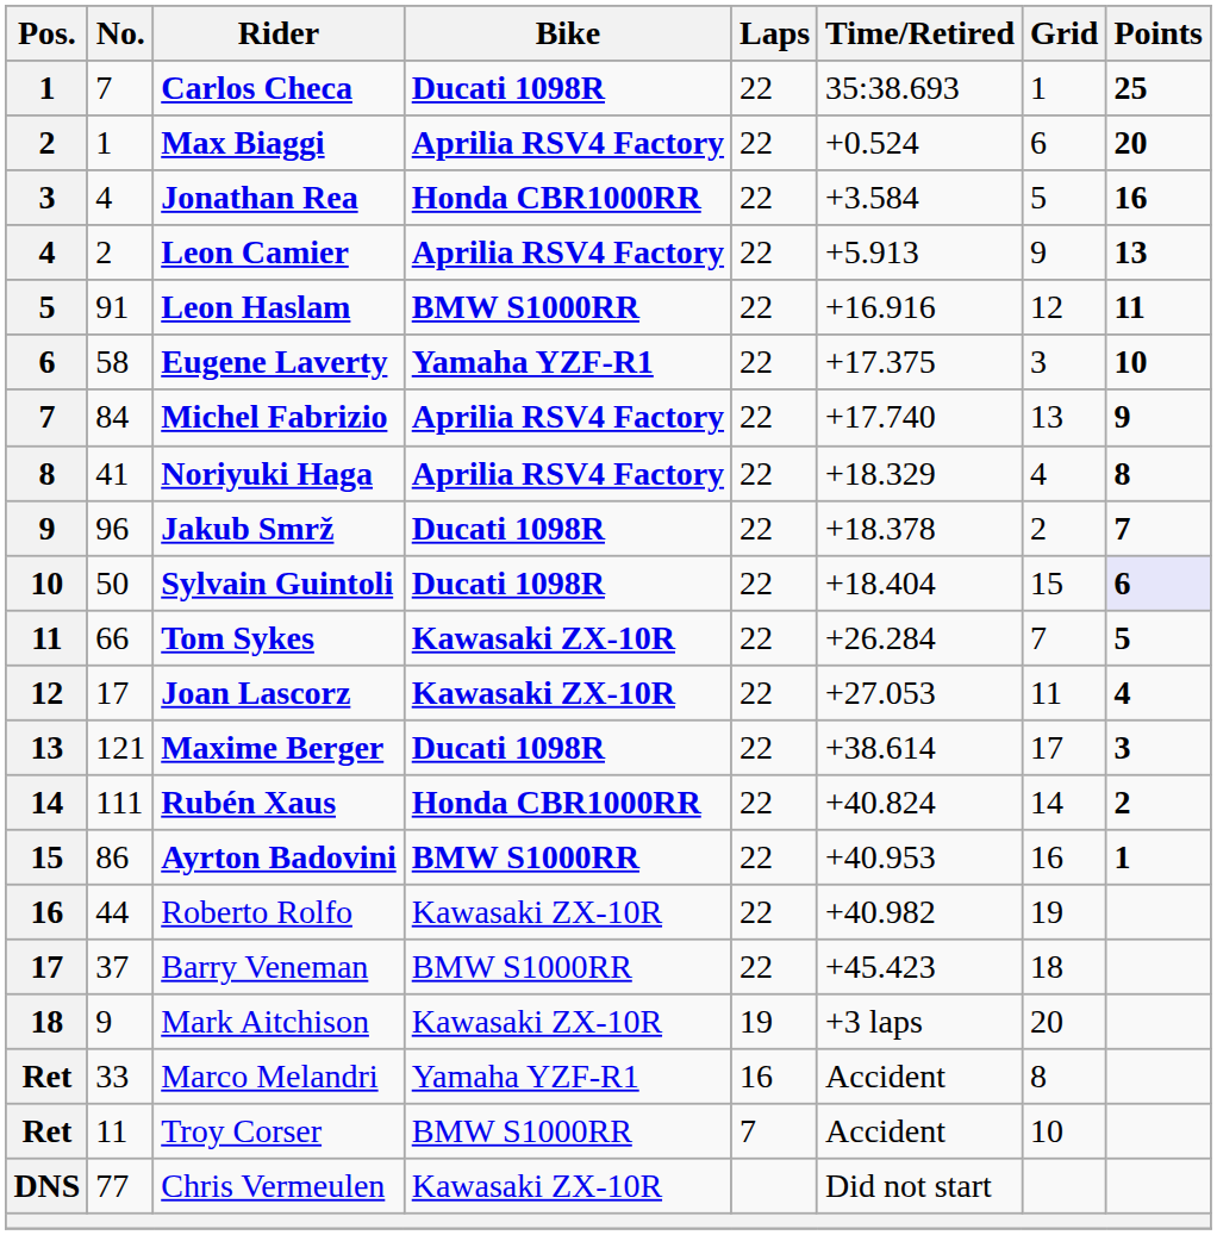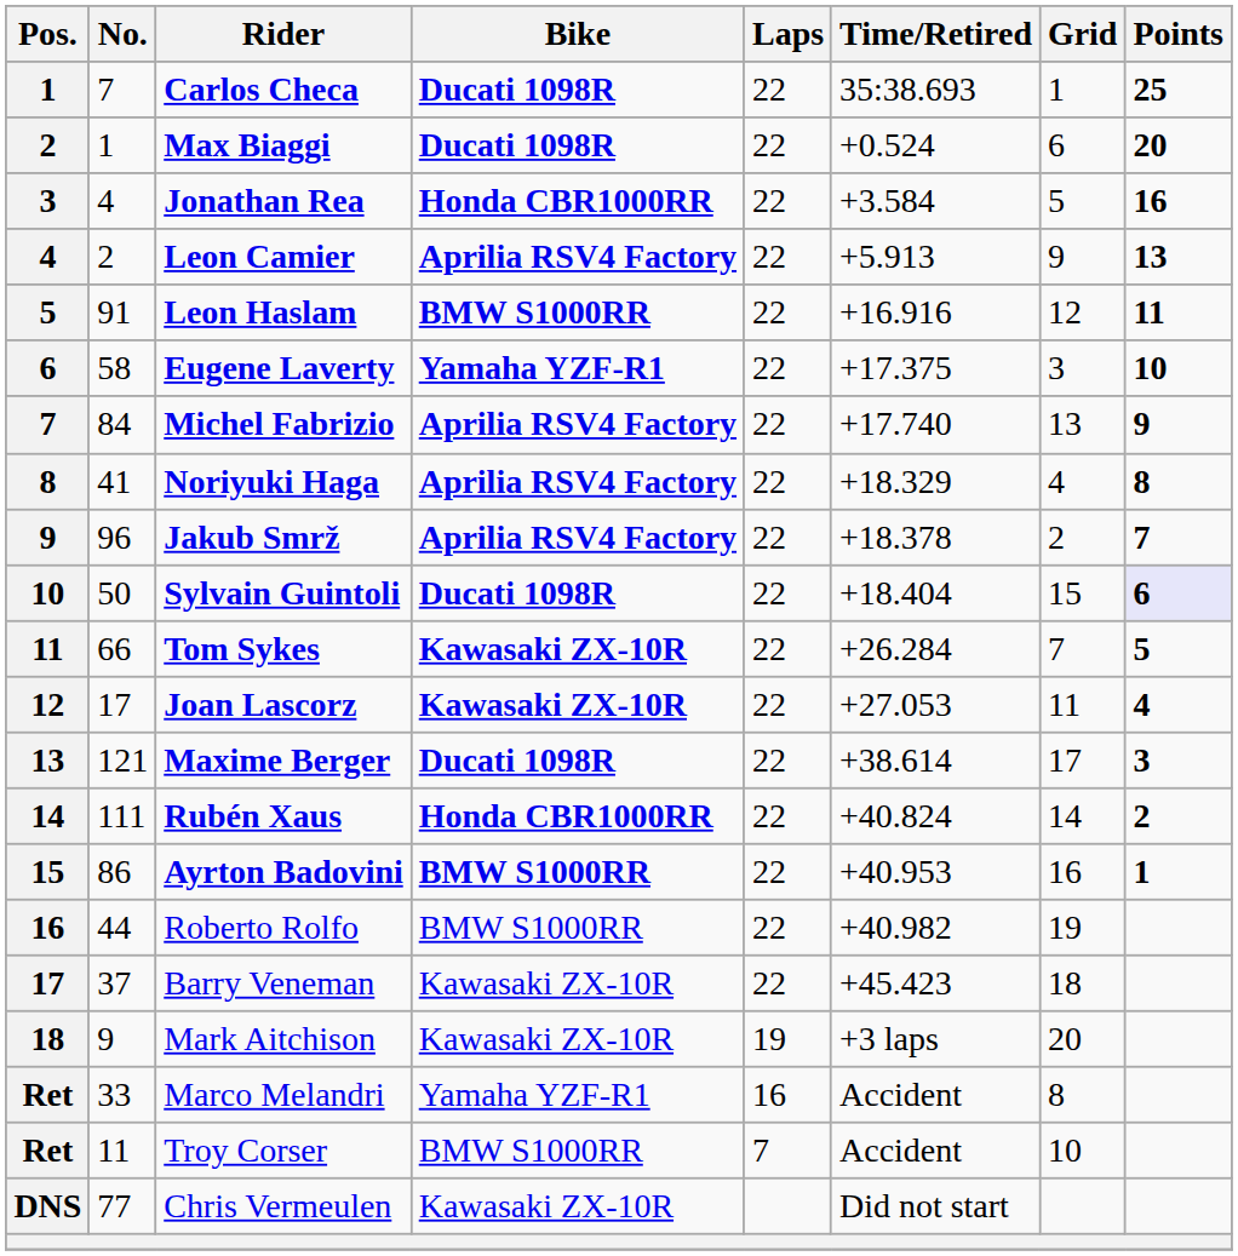 <table class="wikitable" style="font-size: 95%;">
 <tr>
 <th>Pos.</th>
 <th>No.</th>
 <th>Rider</th>
 <th>Bike</th>
 <th>Laps</th>
 <th>Time/Retired</th>
 <th>Grid</th>
 <th>Points</th>
 </tr>
 <tr>
 <th>1</th>
 <td>7</td>
 <td> <strong><a href='#'>Carlos Checa</a></strong></td>
 <td><strong><a href='#'>Ducati 1098R</a></strong></td>
 <td>22</td>
 <td>35:38.693</td>
 <td>1</td>
 <td><strong>25</strong></td>
 </tr>
 <tr>
 <th>2</th>
 <td>1</td>
 <td> <strong><a href='#'>Max Biaggi</a></strong></td>
-<td><strong><a href='#'>Aprilia RSV4 Factory</a></strong></td>
+<td><strong><a href='#'>Ducati 1098R</a></strong></td>
 <td>22</td>
 <td>+0.524</td>
 <td>6</td>
 <td><strong>20</strong></td>
 </tr>
 <tr>
 <th>3</th>
 <td>4</td>
 <td> <strong><a href='#'>Jonathan Rea</a></strong></td>
 <td><strong><a href='#'>Honda CBR1000RR</a></strong></td>
 <td>22</td>
 <td>+3.584</td>
 <td>5</td>
 <td><strong>16</strong></td>
 </tr>
 <tr>
 <th>4</th>
 <td>2</td>
 <td> <strong><a href='#'>Leon Camier</a></strong></td>
 <td><strong><a href='#'>Aprilia RSV4 Factory</a></strong></td>
 <td>22</td>
 <td>+5.913</td>
 <td>9</td>
 <td><strong>13</strong></td>
 </tr>
 <tr>
 <th>5</th>
 <td>91</td>
 <td> <strong><a href='#'>Leon Haslam</a></strong></td>
 <td><strong><a href='#'>BMW S1000RR</a></strong></td>
 <td>22</td>
 <td>+16.916</td>
 <td>12</td>
 <td><strong>11</strong></td>
 </tr>
 <tr>
 <th>6</th>
 <td>58</td>
 <td> <strong><a href='#'>Eugene Laverty</a></strong></td>
 <td><strong><a href='#'>Yamaha YZF-R1</a></strong></td>
 <td>22</td>
 <td>+17.375</td>
 <td>3</td>
 <td><strong>10</strong></td>
 </tr>
 <tr>
 <th>7</th>
 <td>84</td>
 <td> <strong><a href='#'>Michel Fabrizio</a></strong></td>
 <td><strong><a href='#'>Aprilia RSV4 Factory</a></strong></td>
 <td>22</td>
 <td>+17.740</td>
 <td>13</td>
 <td><strong>9</strong></td>
 </tr>
 <tr>
 <th>8</th>
 <td>41</td>
 <td> <strong><a href='#'>Noriyuki Haga</a></strong></td>
 <td><strong><a href='#'>Aprilia RSV4 Factory</a></strong></td>
 <td>22</td>
 <td>+18.329</td>
 <td>4</td>
 <td><strong>8</strong></td>
 </tr>
 <tr>
 <th>9</th>
 <td>96</td>
 <td> <strong><a href='#'>Jakub Smrž</a></strong></td>
-<td><strong><a href='#'>Ducati 1098R</a></strong></td>
+<td><strong><a href='#'>Aprilia RSV4 Factory</a></strong></td>
 <td>22</td>
 <td>+18.378</td>
 <td>2</td>
 <td><strong>7</strong></td>
 </tr>
 <tr>
 <th>10</th>
 <td>50</td>
 <td> <strong><a href='#'>Sylvain Guintoli</a></strong></td>
 <td><strong><a href='#'>Ducati 1098R</a></strong></td>
 <td>22</td>
 <td>+18.404</td>
 <td>15</td>
 <td style="background: lavender;"><strong>6</strong></td>
 </tr>
 <tr>
 <th>11</th>
 <td>66</td>
 <td> <strong><a href='#'>Tom Sykes</a></strong></td>
 <td><strong><a href='#'>Kawasaki ZX-10R</a></strong></td>
 <td>22</td>
 <td>+26.284</td>
 <td>7</td>
 <td><strong>5</strong></td>
 </tr>
 <tr>
 <th>12</th>
 <td>17</td>
 <td> <strong><a href='#'>Joan Lascorz</a></strong></td>
 <td><strong><a href='#'>Kawasaki ZX-10R</a></strong></td>
 <td>22</td>
 <td>+27.053</td>
 <td>11</td>
 <td><strong>4</strong></td>
 </tr>
 <tr>
 <th>13</th>
 <td>121</td>
 <td> <strong><a href='#'>Maxime Berger</a></strong></td>
 <td><strong><a href='#'>Ducati 1098R</a></strong></td>
 <td>22</td>
 <td>+38.614</td>
 <td>17</td>
 <td><strong>3</strong></td>
 </tr>
 <tr>
 <th>14</th>
 <td>111</td>
 <td> <strong><a href='#'>Rubén Xaus</a></strong></td>
 <td><strong><a href='#'>Honda CBR1000RR</a></strong></td>
 <td>22</td>
 <td>+40.824</td>
 <td>14</td>
 <td><strong>2</strong></td>
 </tr>
 <tr>
 <th>15</th>
 <td>86</td>
 <td> <strong><a href='#'>Ayrton Badovini</a></strong></td>
 <td><strong><a href='#'>BMW S1000RR</a></strong></td>
 <td>22</td>
 <td>+40.953</td>
 <td>16</td>
 <td><strong>1</strong></td>
 </tr>
 <tr>
 <th>16</th>
 <td>44</td>
 <td> <a href='#'>Roberto Rolfo</a></td>
-<td><a href='#'>Kawasaki ZX-10R</a></td>
+<td><a href='#'>BMW S1000RR</a></td>
 <td>22</td>
 <td>+40.982</td>
 <td>19</td>
 <td></td>
 </tr>
 <tr>
 <th>17</th>
 <td>37</td>
 <td> <a href='#'>Barry Veneman</a></td>
-<td><a href='#'>BMW S1000RR</a></td>
+<td><a href='#'>Kawasaki ZX-10R</a></td>
 <td>22</td>
 <td>+45.423</td>
 <td>18</td>
 <td></td>
 </tr>
 <tr>
 <th>18</th>
 <td>9</td>
 <td> <a href='#'>Mark Aitchison</a></td>
 <td><a href='#'>Kawasaki ZX-10R</a></td>
 <td>19</td>
 <td>+3 laps</td>
 <td>20</td>
 <td></td>
 </tr>
 <tr>
 <th>Ret</th>
 <td>33</td>
 <td> <a href='#'>Marco Melandri</a></td>
 <td><a href='#'>Yamaha YZF-R1</a></td>
 <td>16</td>
 <td>Accident</td>
 <td>8</td>
 <td></td>
 </tr>
 <tr>
 <th>Ret</th>
 <td>11</td>
 <td> <a href='#'>Troy Corser</a></td>
 <td><a href='#'>BMW S1000RR</a></td>
 <td>7</td>
 <td>Accident</td>
 <td>10</td>
 <td></td>
 </tr>
 <tr>
 <th>DNS</th>
 <td>77</td>
 <td> <a href='#'>Chris Vermeulen</a></td>
 <td><a href='#'>Kawasaki ZX-10R</a></td>
 <td></td>
 <td>Did not start</td>
 <td></td>
 <td></td>
 </tr>
 <tr>
 <th colspan=8></th>
 </tr>
 <tr>
 </tr>
 </table>
